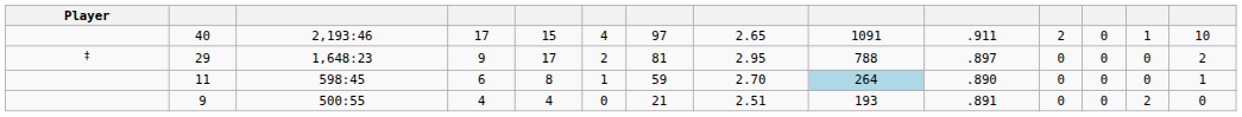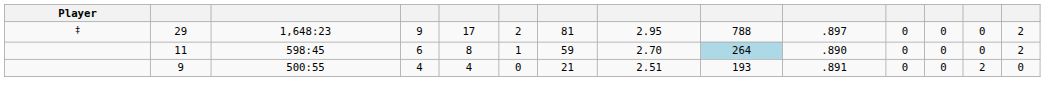 <table class="wikitable sortable" style="width:100%;">
 <tr style="text-align:center; background:#ddd;">
 <th>Player</th>
 <th></th>
 <th></th>
 <th></th>
 <th></th>
 <th></th>
 <th></th>
 <th></th>
 <th></th>
 <th></th>
 <th></th>
 <th></th>
 <th></th>
 <th></th>
-</tr>
-<tr align=center>
-<td></td>
-<td>40</td>
-<td>2,193:46</td>
-<td>17</td>
-<td>15</td>
-<td>4</td>
-<td>97</td>
-<td>2.65</td>
-<td>1091</td>
-<td>.911</td>
-<td>2</td>
-<td>0</td>
-<td>1</td>
-<td>10</td>
 </tr>
 <tr align=center>
 <td><sup>‡</sup></td>
 <td>29</td>
 <td>1,648:23</td>
 <td>9</td>
 <td>17</td>
 <td>2</td>
 <td>81</td>
 <td>2.95</td>
 <td>788</td>
 <td>.897</td>
 <td>0</td>
 <td>0</td>
 <td>0</td>
 <td>2</td>
 </tr>
 <tr align=center>
 <td></td>
 <td>11</td>
 <td>598:45</td>
 <td>6</td>
 <td>8</td>
 <td>1</td>
 <td>59</td>
 <td>2.70</td>
 <td style="background: lightblue;">264</td>
 <td>.890</td>
 <td>0</td>
 <td>0</td>
 <td>0</td>
-<td>1</td>
+<td>2</td>
 </tr>
 <tr align=center>
 <td></td>
 <td>9</td>
 <td>500:55</td>
 <td>4</td>
 <td>4</td>
 <td>0</td>
 <td>21</td>
 <td>2.51</td>
 <td>193</td>
 <td>.891</td>
 <td>0</td>
 <td>0</td>
 <td>2</td>
 <td>0</td>
 </tr>
 </table>
